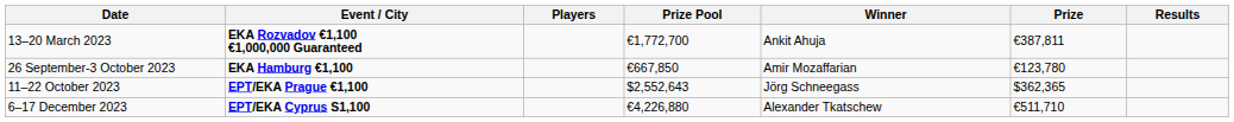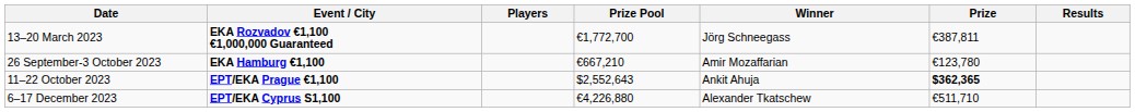 <table class="wikitable" width="100%">
 <tr>
 <th width="18%">Date</th>
 <th !width="16%">Event / City</th>
 <th !width="11%">Players</th>
 <th !width="12%">Prize Pool</th>
 <th !width="18%">Winner</th>
 <th !width="12%">Prize</th>
 <th !width="11%">Results</th>
 </tr>
 <tr>
 <td>13–20 March 2023</td>
 <td> <strong>EKA <a href='#'>Rozvadov</a> €1,100<br>€1,000,000 Guaranteed</strong></td>
 <td></td>
 <td>€1,772,700</td>
-<td> Ankit Ahuja</td>
+<td> Jörg Schneegass</td>
 <td>€387,811</td>
 <td></td>
 </tr>
 <tr>
 <td>26 September-3 October 2023</td>
 <td> <strong>EKA <a href='#'>Hamburg</a> €1,100</strong></td>
 <td></td>
-<td>€667,850</td>
+<td>€667,210</td>
 <td> Amir Mozaffarian</td>
 <td>€123,780</td>
 <td></td>
 </tr>
 <tr>
 <td>11–22 October 2023</td>
 <td> <strong><a href='#'>EPT</a>/EKA <a href='#'>Prague</a> €1,100</strong></td>
 <td></td>
 <td>$2,552,643</td>
-<td> Jörg Schneegass</td>
-<td>$362,365</td>
+<td> Ankit Ahuja</td>
+<td><strong>$362,365</strong></td>
 <td></td>
 </tr>
 <tr>
 <td>6–17 December 2023</td>
 <td> <strong><a href='#'>EPT</a>/EKA <a href='#'>Cyprus</a> S1,100</strong></td>
 <td></td>
 <td>€4,226,880</td>
 <td> Alexander Tkatschew</td>
 <td>€511,710</td>
 <td></td>
 </tr>
 </table>
